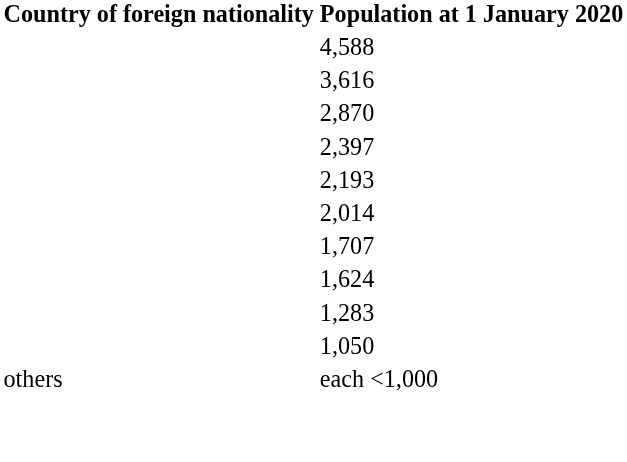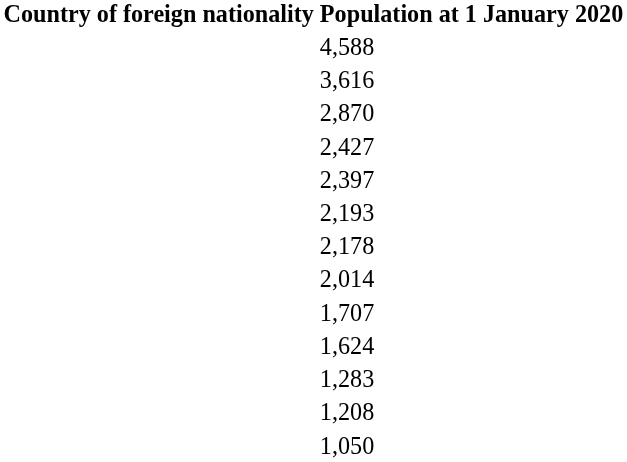 <table class=>
 <tr>
 <th><strong>Country of foreign nationality</strong></th>
 <th>Population at 1 January 2020</th>
 </tr>
 <tr>
 <td></td>
 <td>4,588</td>
 </tr>
 <tr>
 <td></td>
 <td>3,616</td>
 </tr>
 <tr>
 <td></td>
 <td>2,870</td>
 </tr>
 <tr>
 <td></td>
+<td>2,427</td>
+</tr>
+<tr>
+<td></td>
 <td>2,397</td>
 </tr>
 <tr>
 <td></td>
 <td>2,193</td>
+</tr>
+<tr>
+<td></td>
+<td>2,178</td>
 </tr>
 <tr>
 <td></td>
 <td>2,014</td>
 </tr>
 <tr>
 <td></td>
 <td>1,707</td>
 </tr>
 <tr>
 <td></td>
 <td>1,624</td>
 </tr>
 <tr>
 <td></td>
 <td>1,283</td>
 </tr>
 <tr>
 <td></td>
+<td>1,208</td>
+</tr>
+<tr>
+<td></td>
 <td>1,050</td>
 </tr>
-<tr>
-<td>others</td>
-<td>each <1,000</td>
-</tr>
 </table>
